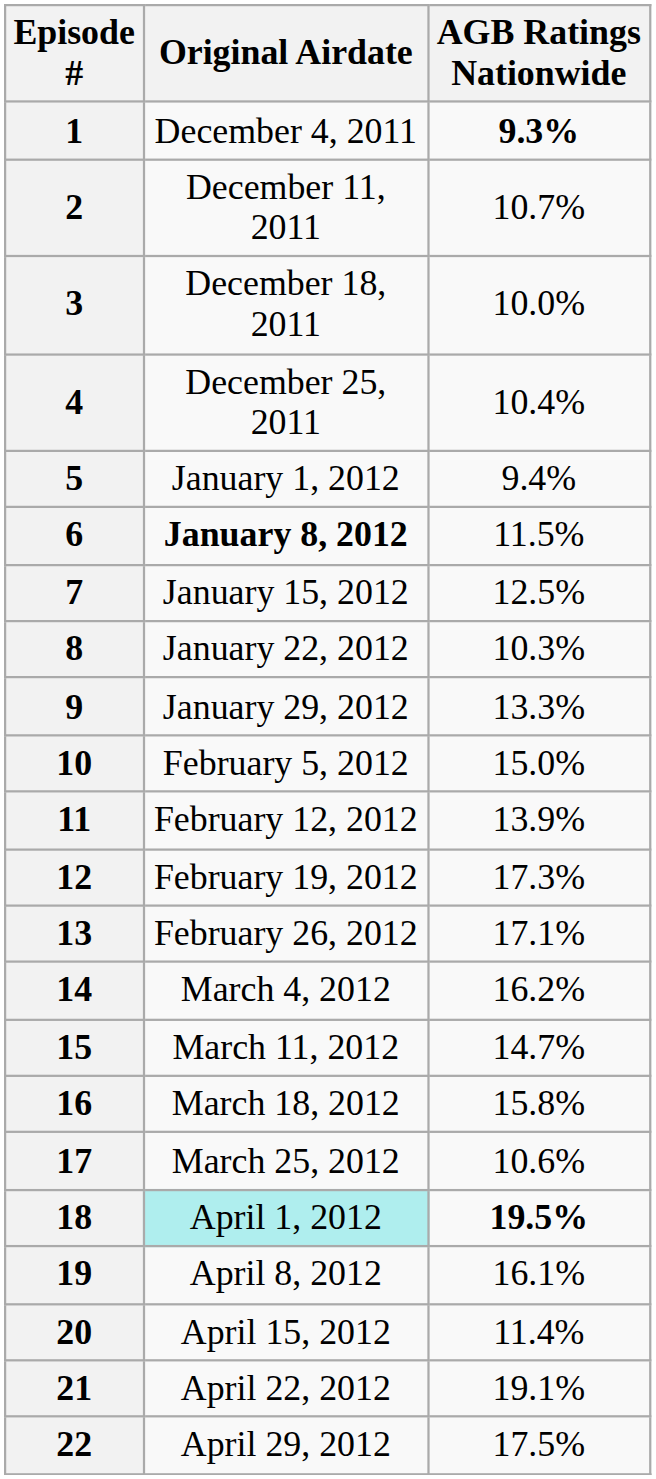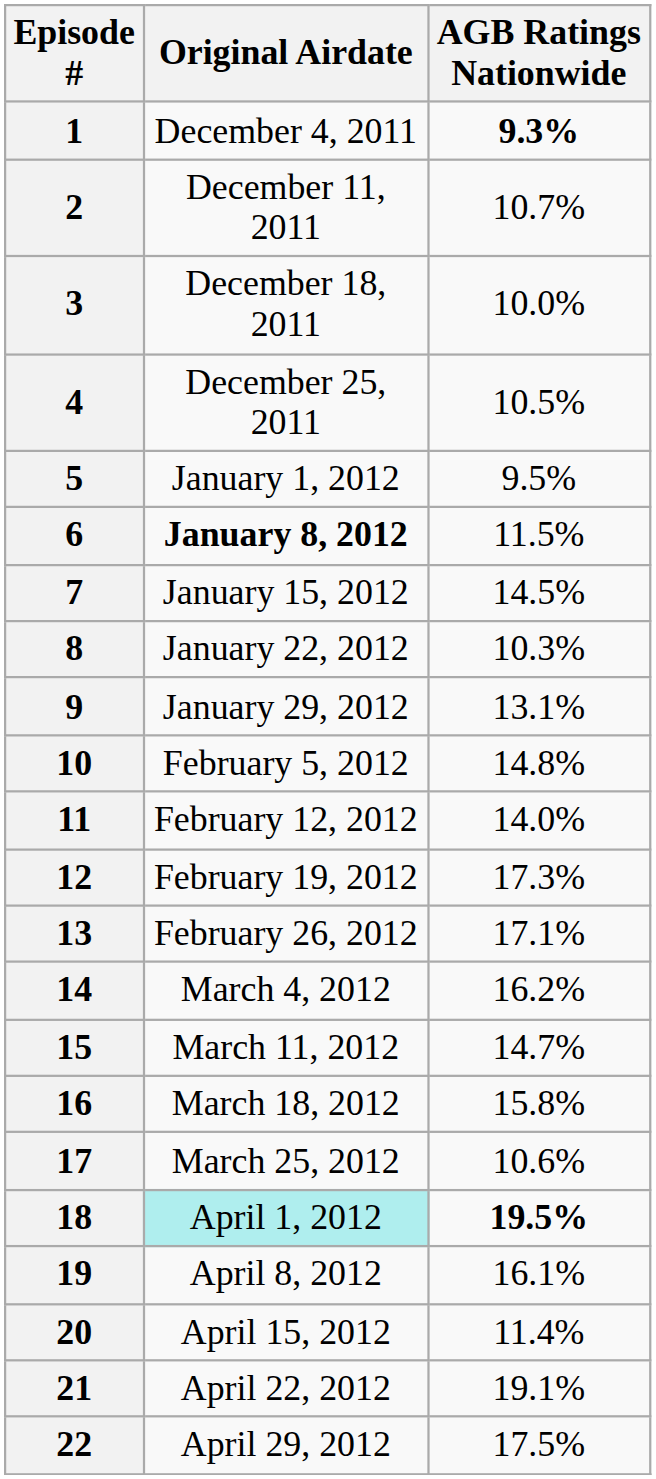 <table class=wikitable style="text-align:center">
 <tr>
 <th style="width:40px;">Episode #</th>
 <th style="width:120px;">Original Airdate</th>
 <th>AGB Ratings<br>Nationwide</th>
 </tr>
 <tr>
 <th>1</th>
 <td>December 4, 2011</td>
 <td><span><strong>9.3%</strong></span></td>
 </tr>
 <tr>
 <th>2</th>
 <td>December 11, 2011</td>
 <td>10.7%</td>
 </tr>
 <tr>
 <th>3</th>
 <td>December 18, 2011</td>
 <td>10.0%</td>
 </tr>
 <tr>
 <th>4</th>
 <td>December 25, 2011</td>
-<td>10.4%</td>
+<td>10.5%</td>
 </tr>
 <tr>
 <th>5</th>
 <td>January 1, 2012</td>
-<td>9.4%</td>
+<td>9.5%</td>
 </tr>
 <tr>
 <th>6</th>
 <td><strong>January 8, 2012</strong></td>
 <td>11.5%</td>
 </tr>
 <tr>
 <th>7</th>
 <td>January 15, 2012</td>
-<td>12.5%</td>
+<td>14.5%</td>
 </tr>
 <tr>
 <th>8</th>
 <td>January 22, 2012</td>
 <td>10.3%</td>
 </tr>
 <tr>
 <th>9</th>
 <td>January 29, 2012</td>
-<td>13.3%</td>
+<td>13.1%</td>
 </tr>
 <tr>
 <th>10</th>
 <td>February 5, 2012</td>
-<td>15.0%</td>
+<td>14.8%</td>
 </tr>
 <tr>
 <th>11</th>
 <td>February 12, 2012</td>
-<td>13.9%</td>
+<td>14.0%</td>
 </tr>
 <tr>
 <th>12</th>
 <td>February 19, 2012</td>
 <td>17.3%</td>
 </tr>
 <tr>
 <th>13</th>
 <td>February 26, 2012</td>
 <td>17.1%</td>
 </tr>
 <tr>
 <th>14</th>
 <td>March 4, 2012</td>
 <td>16.2%</td>
 </tr>
 <tr>
 <th>15</th>
 <td>March 11, 2012</td>
 <td>14.7%</td>
 </tr>
 <tr>
 <th>16</th>
 <td>March 18, 2012</td>
 <td>15.8%</td>
 </tr>
 <tr>
 <th>17</th>
 <td>March 25, 2012</td>
 <td>10.6%</td>
 </tr>
 <tr>
 <th>18</th>
 <td style="background: paleturquoise;">April 1, 2012</td>
 <td><span><strong>19.5%</strong></span></td>
 </tr>
 <tr>
 <th>19</th>
 <td>April 8, 2012</td>
 <td>16.1%</td>
 </tr>
 <tr>
 <th>20</th>
 <td>April 15, 2012</td>
 <td>11.4%</td>
 </tr>
 <tr>
 <th>21</th>
 <td>April 22, 2012</td>
 <td>19.1%</td>
 </tr>
 <tr>
 <th>22</th>
 <td>April 29, 2012</td>
 <td>17.5%</td>
 </tr>
 <tr>
 </tr>
 </table>
